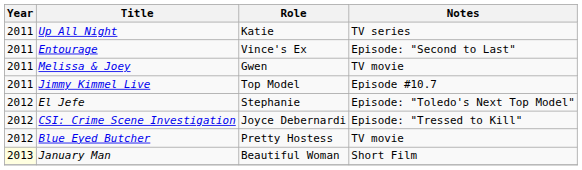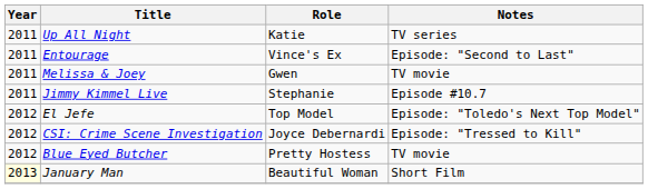 <table class="wikitable">
 <tr>
 <th>Year</th>
 <th>Title</th>
 <th>Role</th>
 <th>Notes</th>
 </tr>
 <tr>
 <td>2011</td>
 <td><em><a href='#'>Up All Night</a></em></td>
 <td>Katie</td>
 <td>TV series</td>
 </tr>
 <tr>
 <td>2011</td>
 <td><em><a href='#'>Entourage</a></em></td>
 <td>Vince's Ex</td>
 <td>Episode: "Second to Last"</td>
 </tr>
 <tr>
 <td>2011</td>
 <td><em><a href='#'>Melissa & Joey</a></em></td>
 <td>Gwen</td>
 <td>TV movie</td>
 </tr>
 <tr>
 <td>2011</td>
 <td><em><a href='#'>Jimmy Kimmel Live</a></em></td>
-<td>Top Model</td>
+<td>Stephanie</td>
 <td>Episode #10.7</td>
 </tr>
 <tr>
 <td>2012</td>
 <td><em>El Jefe</em></td>
-<td>Stephanie</td>
+<td>Top Model</td>
 <td>Episode: "Toledo's Next Top Model"</td>
 </tr>
 <tr>
 <td>2012</td>
 <td><em><a href='#'>CSI: Crime Scene Investigation</a></em></td>
 <td>Joyce Debernardi</td>
 <td>Episode: "Tressed to Kill"</td>
 </tr>
 <tr>
 <td>2012</td>
 <td><em><a href='#'>Blue Eyed Butcher</a></em></td>
 <td>Pretty Hostess</td>
 <td>TV movie</td>
 </tr>
 <tr>
 <td style="background: lightyellow;">2013</td>
 <td><em>January Man</em></td>
 <td>Beautiful Woman</td>
 <td>Short Film</td>
 </tr>
 <tr>
 </tr>
 </table>
